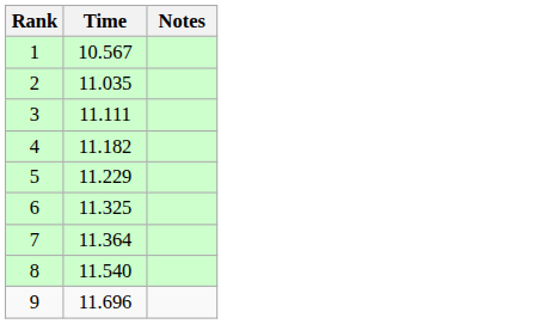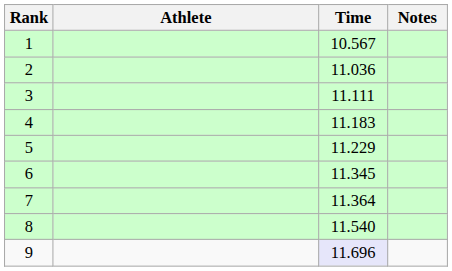 <table class=wikitable style="text-align:center">
 <tr>
 <th width=40>Rank</th>
+<th width=250>Athlete</th>
 <th width=60>Time</th>
 <th width=50>Notes</th>
 </tr>
 <tr bgcolor="ccffcc">
 <td>1</td>
+<td align=left></td>
 <td>10.567</td>
 <td></td>
 </tr>
 <tr bgcolor="ccffcc">
 <td>2</td>
-<td>11.035</td>
+<td align=left></td>
+<td>11.036</td>
 <td></td>
 </tr>
 <tr bgcolor="ccffcc">
 <td>3</td>
+<td align=left></td>
 <td>11.111</td>
 <td></td>
 </tr>
 <tr bgcolor="ccffcc">
 <td>4</td>
-<td>11.182</td>
+<td align=left></td>
+<td>11.183</td>
 <td></td>
 </tr>
 <tr bgcolor="ccffcc">
 <td>5</td>
+<td align=left></td>
 <td>11.229</td>
 <td></td>
 </tr>
 <tr bgcolor="ccffcc">
 <td>6</td>
-<td>11.325</td>
+<td align=left></td>
+<td>11.345</td>
 <td></td>
 </tr>
 <tr bgcolor="ccffcc">
 <td>7</td>
+<td align=left></td>
 <td>11.364</td>
 <td></td>
 </tr>
 <tr bgcolor="ccffcc">
 <td>8</td>
+<td align=left></td>
 <td>11.540</td>
 <td></td>
 </tr>
 <tr>
 <td>9</td>
-<td>11.696</td>
+<td align=left></td>
+<td style="background: lavender;">11.696</td>
 <td></td>
 </tr>
 </table>
